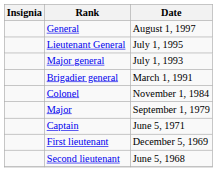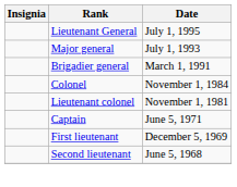 <table class="wikitable">
 <tr>
 <th>Insignia</th>
 <th>Rank</th>
 <th>Date</th>
-</tr>
-<tr>
-<td></td>
-<td><a href='#'>General</a></td>
-<td>August 1, 1997</td>
 </tr>
 <tr>
 <td></td>
 <td><a href='#'>Lieutenant General</a> </td>
 <td>July 1, 1995</td>
 </tr>
 <tr>
 <td></td>
 <td><a href='#'>Major general</a></td>
 <td>July 1, 1993</td>
 </tr>
 <tr>
 <td></td>
 <td><a href='#'>Brigadier general</a></td>
 <td>March 1, 1991</td>
 </tr>
 <tr>
 <td></td>
 <td><a href='#'>Colonel</a></td>
 <td>November 1, 1984</td>
 </tr>
 <tr>
 <td></td>
-<td><a href='#'>Major</a></td>
-<td>September 1, 1979</td>
+<td><a href='#'>Lieutenant colonel</a></td>
+<td>November 1, 1981</td>
 </tr>
 <tr>
 <td></td>
 <td><a href='#'>Captain</a></td>
 <td>June 5, 1971</td>
 </tr>
 <tr>
 <td></td>
 <td><a href='#'>First lieutenant</a></td>
 <td>December 5, 1969</td>
 </tr>
 <tr>
 <td></td>
 <td><a href='#'>Second lieutenant</a></td>
 <td>June 5, 1968</td>
 </tr>
 <tr>
 </tr>
 </table>
